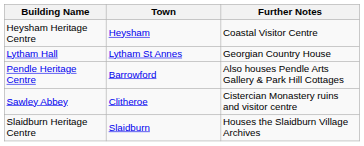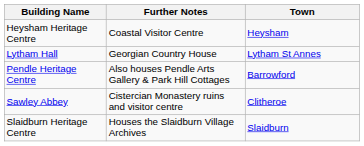 <table class="wikitable">
 <tr>
 <th width="160">Building Name</th>
+<th width="220">Further Notes</th>
 <th width="180">Town</th>
-<th width="220">Further Notes</th>
 </tr>
 <tr>
 <td>Heysham Heritage Centre</td>
+<td>Coastal Visitor Centre</td>
 <td><a href='#'>Heysham</a></td>
-<td>Coastal Visitor Centre</td>
 </tr>
 <tr>
 <td><a href='#'>Lytham Hall</a></td>
+<td>Georgian Country House</td>
 <td><a href='#'>Lytham St Annes</a></td>
-<td>Georgian Country House</td>
 </tr>
 <tr>
 <td><a href='#'>Pendle Heritage Centre</a></td>
+<td>Also houses Pendle Arts Gallery & Park Hill Cottages</td>
 <td><a href='#'>Barrowford</a></td>
-<td>Also houses Pendle Arts Gallery & Park Hill Cottages</td>
 </tr>
 <tr>
 <td><a href='#'>Sawley Abbey</a></td>
+<td>Cistercian Monastery ruins and visitor centre</td>
 <td><a href='#'>Clitheroe</a></td>
-<td>Cistercian Monastery ruins and visitor centre</td>
 </tr>
 <tr>
 <td>Slaidburn Heritage Centre</td>
+<td>Houses the Slaidburn Village Archives</td>
 <td><a href='#'>Slaidburn</a></td>
-<td>Houses the Slaidburn Village Archives</td>
 </tr>
 </table>
